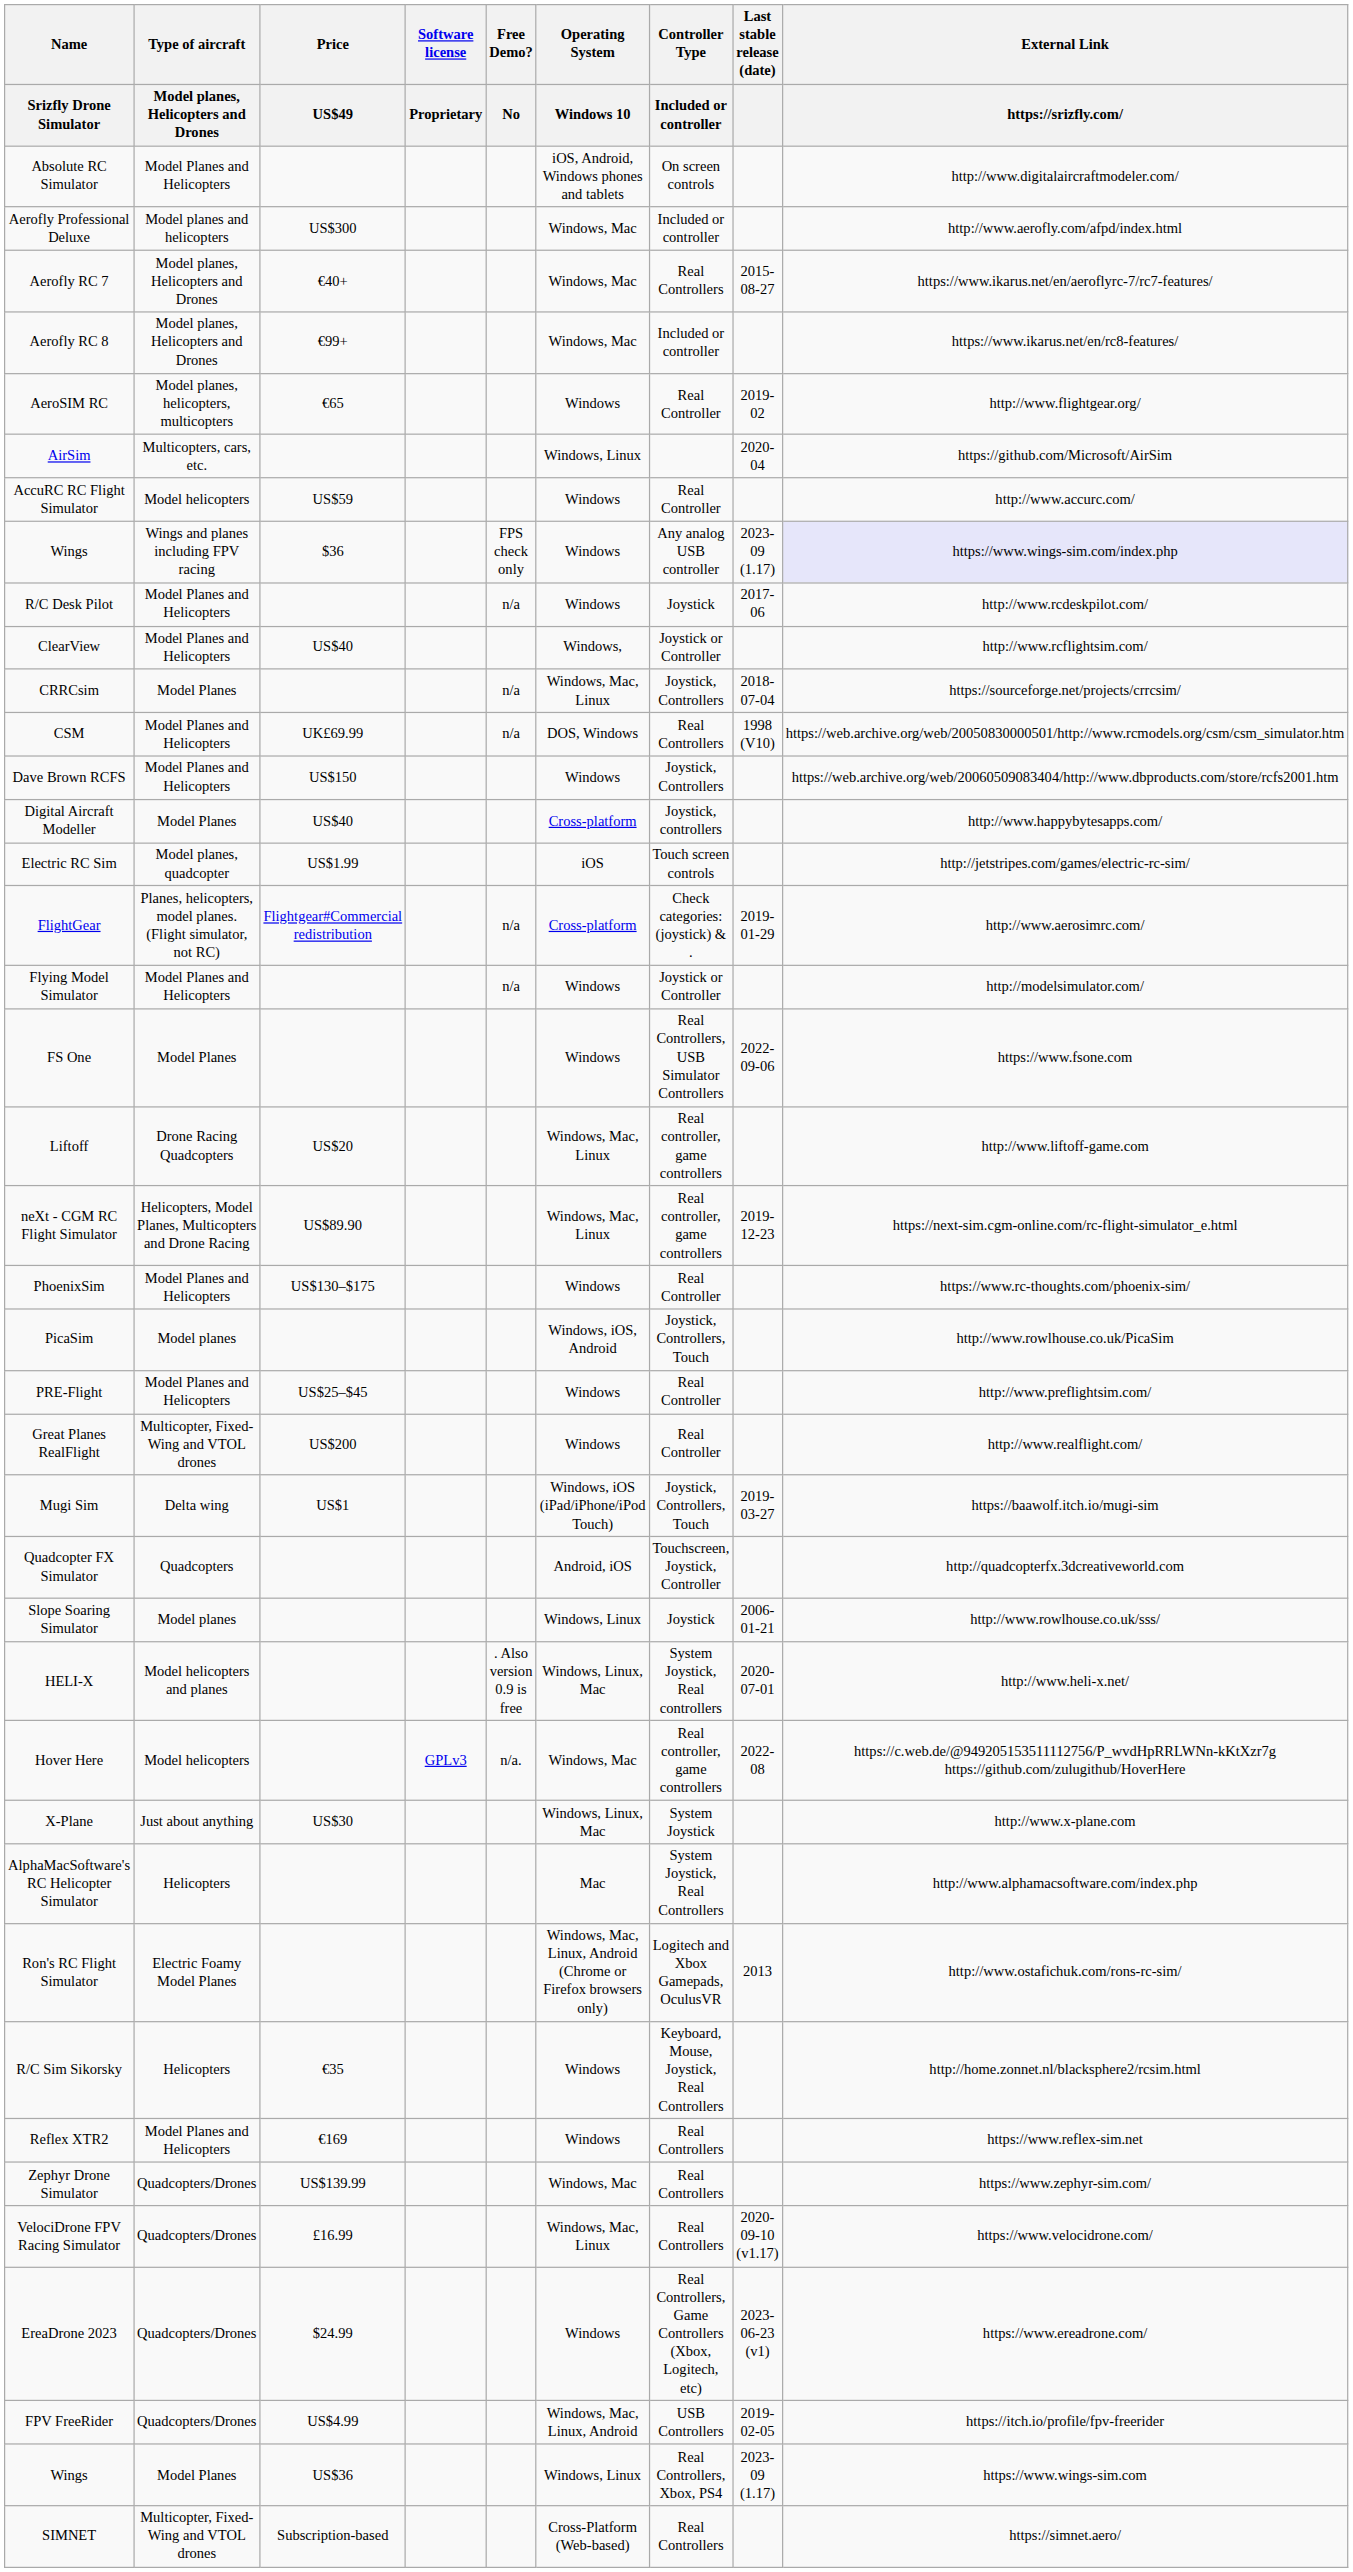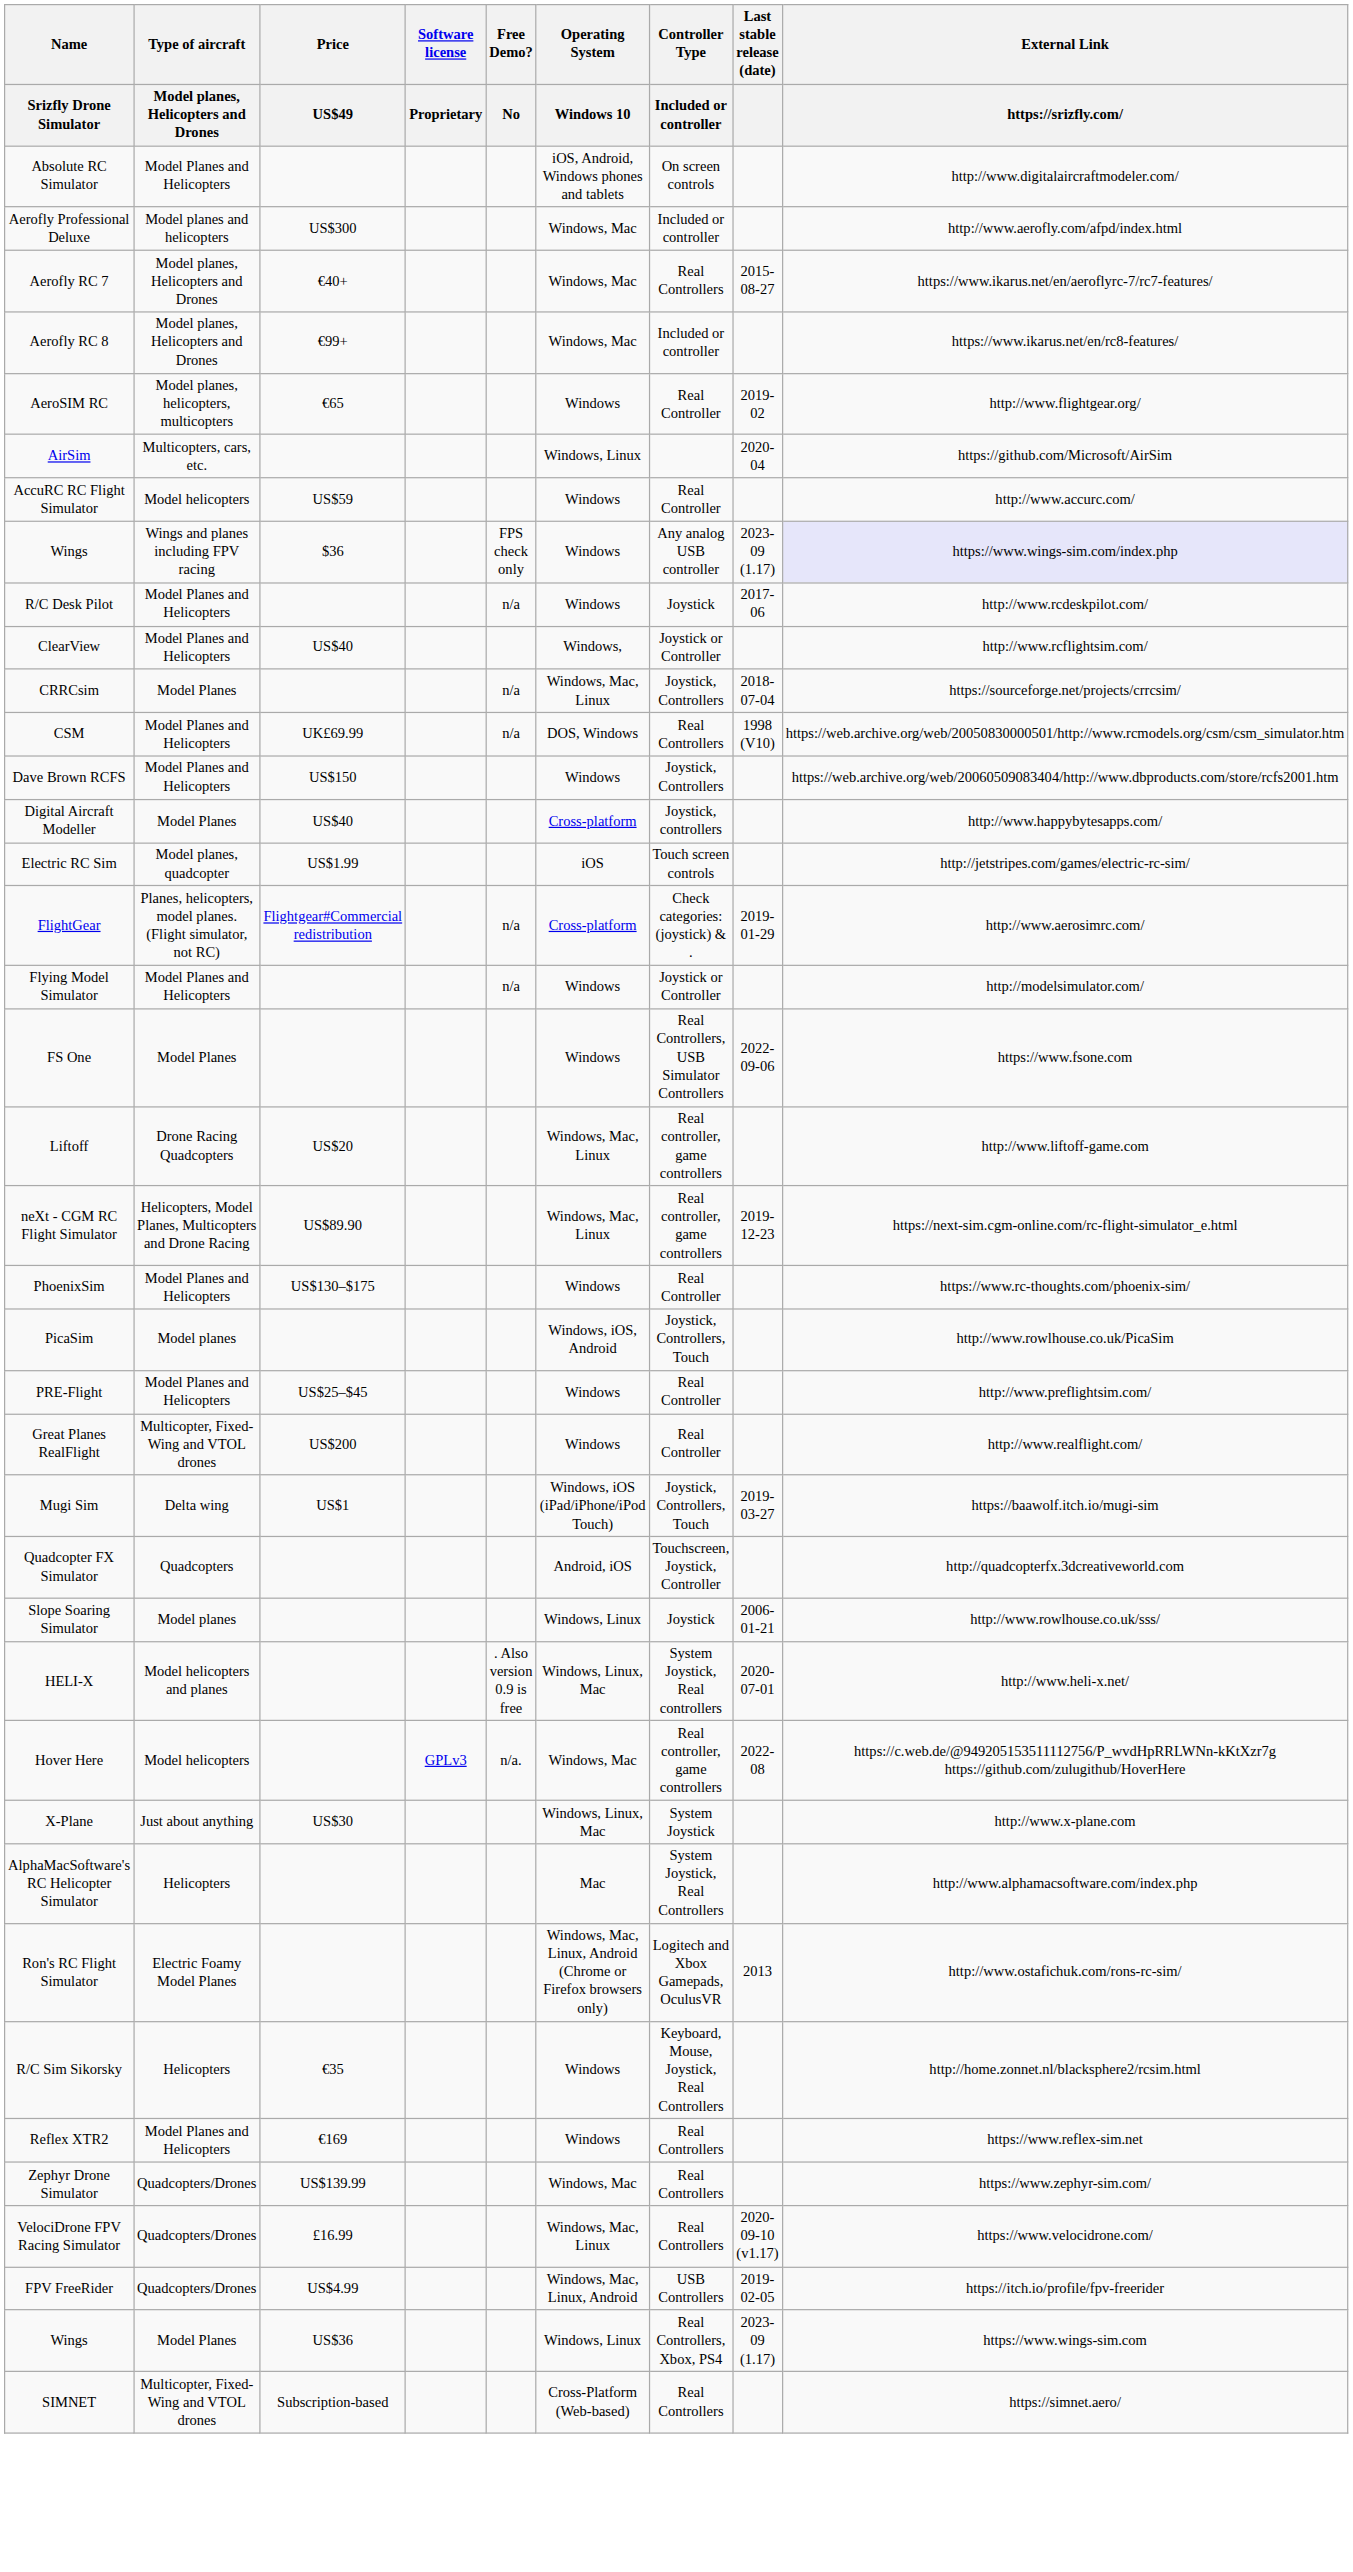 <table class="wikitable sortable" style="font-size:75%; width:80%; text-align:center;">
 <tr>
 <th>Name</th>
 <th>Type of aircraft</th>
 <th>Price</th>
 <th><a href='#'>Software license</a></th>
 <th>Free Demo?</th>
 <th>Operating System</th>
 <th>Controller Type</th>
 <th>Last stable release (date)</th>
 <th>External Link</th>
 </tr>
 <tr>
 <th>Srizfly Drone Simulator</th>
 <th>Model planes, Helicopters and Drones</th>
 <th>US$49</th>
 <th>Proprietary</th>
 <th>No</th>
 <th>Windows 10</th>
 <th>Included or controller</th>
 <th></th>
 <th>https://srizfly.com/</th>
 </tr>
 <tr>
 <td>Absolute RC Simulator</td>
 <td>Model Planes and Helicopters</td>
 <td></td>
 <td></td>
 <td></td>
 <td>iOS, Android, Windows phones and tablets</td>
 <td>On screen controls</td>
 <td></td>
 <td>http://www.digitalaircraftmodeler.com/</td>
 </tr>
 <tr>
 <td>Aerofly Professional Deluxe</td>
 <td>Model planes and helicopters</td>
 <td>US$300</td>
 <td></td>
 <td></td>
 <td>Windows, Mac</td>
 <td>Included or controller</td>
 <td></td>
 <td>http://www.aerofly.com/afpd/index.html</td>
 </tr>
 <tr>
 <td>Aerofly RC 7</td>
 <td>Model planes, Helicopters and Drones</td>
 <td>€40+</td>
 <td></td>
 <td></td>
 <td>Windows, Mac</td>
 <td>Real Controllers</td>
 <td>2015-08-27</td>
 <td>https://www.ikarus.net/en/aeroflyrc-7/rc7-features/</td>
 </tr>
 <tr>
 <td>Aerofly RC 8</td>
 <td>Model planes, Helicopters and Drones</td>
 <td>€99+</td>
 <td></td>
 <td></td>
 <td>Windows, Mac</td>
 <td>Included or controller</td>
 <td></td>
 <td>https://www.ikarus.net/en/rc8-features/</td>
 </tr>
 <tr>
 <td>AeroSIM RC</td>
 <td>Model planes, helicopters, multicopters</td>
 <td>€65</td>
 <td></td>
 <td></td>
 <td>Windows</td>
 <td>Real Controller</td>
 <td>2019-02</td>
 <td>http://www.flightgear.org/</td>
 </tr>
 <tr>
 <td><a href='#'>AirSim</a></td>
 <td>Multicopters, cars, etc.</td>
 <td></td>
 <td></td>
 <td></td>
 <td>Windows, Linux</td>
 <td></td>
 <td>2020-04</td>
 <td>https://github.com/Microsoft/AirSim</td>
 </tr>
 <tr>
 <td>AccuRC RC Flight Simulator</td>
 <td>Model helicopters</td>
 <td>US$59</td>
 <td></td>
 <td></td>
 <td>Windows</td>
 <td>Real Controller</td>
 <td></td>
 <td>http://www.accurc.com/</td>
 </tr>
 <tr>
 <td>Wings</td>
 <td>Wings and planes including FPV racing</td>
 <td>$36</td>
 <td></td>
 <td>FPS check only</td>
 <td>Windows</td>
 <td>Any analog USB controller</td>
 <td>2023-09 (1.17)</td>
 <td style="background: lavender;">https://www.wings-sim.com/index.php</td>
 </tr>
 <tr>
 <td>R/C Desk Pilot</td>
 <td>Model Planes and Helicopters</td>
 <td></td>
 <td></td>
 <td>n/a</td>
 <td>Windows</td>
 <td>Joystick</td>
 <td>2017-06</td>
 <td>http://www.rcdeskpilot.com/</td>
 </tr>
 <tr>
 <td>ClearView</td>
 <td>Model Planes and Helicopters</td>
 <td>US$40</td>
 <td></td>
 <td></td>
 <td>Windows,</td>
 <td>Joystick or Controller</td>
 <td></td>
 <td>http://www.rcflightsim.com/</td>
 </tr>
 <tr>
 <td>CRRCsim</td>
 <td>Model Planes</td>
 <td></td>
 <td></td>
 <td>n/a</td>
 <td>Windows, Mac, Linux</td>
 <td>Joystick, Controllers</td>
 <td>2018-07-04</td>
 <td>https://sourceforge.net/projects/crrcsim/</td>
 </tr>
 <tr>
 <td>CSM</td>
 <td>Model Planes and Helicopters</td>
 <td>UK£69.99</td>
 <td></td>
 <td>n/a</td>
 <td>DOS, Windows</td>
 <td>Real Controllers</td>
 <td>1998 (V10)</td>
 <td>https://web.archive.org/web/20050830000501/http://www.rcmodels.org/csm/csm_simulator.htm</td>
 </tr>
 <tr>
 <td>Dave Brown RCFS</td>
 <td>Model Planes and Helicopters</td>
 <td>US$150</td>
 <td></td>
 <td></td>
 <td>Windows</td>
 <td>Joystick, Controllers</td>
 <td></td>
 <td>https://web.archive.org/web/20060509083404/http://www.dbproducts.com/store/rcfs2001.htm</td>
 </tr>
 <tr>
 <td>Digital Aircraft Modeller</td>
 <td>Model Planes</td>
 <td>US$40</td>
 <td></td>
 <td></td>
 <td><a href='#'>Cross-platform</a></td>
 <td>Joystick, controllers</td>
 <td></td>
 <td>http://www.happybytesapps.com/</td>
 </tr>
 <tr>
 <td>Electric RC Sim</td>
 <td>Model planes, quadcopter</td>
 <td>US$1.99</td>
 <td></td>
 <td></td>
 <td>iOS</td>
 <td>Touch screen controls</td>
 <td></td>
 <td>http://jetstripes.com/games/electric-rc-sim/</td>
 </tr>
 <tr>
 <td><a href='#'>FlightGear</a></td>
 <td>Planes, helicopters, model planes. (Flight simulator, not RC)</td>
 <td> <a href='#'>Flightgear#Commercial redistribution</a></td>
 <td></td>
 <td>n/a</td>
 <td><a href='#'>Cross-platform</a></td>
 <td>Check categories:  (joystick) & .</td>
 <td>2019-01-29</td>
 <td>http://www.aerosimrc.com/</td>
 </tr>
 <tr>
 <td>Flying Model Simulator</td>
 <td>Model Planes and Helicopters</td>
 <td></td>
 <td></td>
 <td>n/a</td>
 <td>Windows</td>
 <td>Joystick or Controller</td>
 <td></td>
 <td>http://modelsimulator.com/</td>
 </tr>
 <tr>
 <td>FS One</td>
 <td>Model Planes</td>
 <td></td>
 <td></td>
 <td></td>
 <td>Windows</td>
 <td>Real Controllers, USB Simulator Controllers</td>
 <td>2022-09-06</td>
 <td>https://www.fsone.com</td>
 </tr>
 <tr>
 <td>Liftoff</td>
 <td>Drone Racing Quadcopters</td>
 <td>US$20</td>
 <td></td>
 <td></td>
 <td>Windows, Mac, Linux</td>
 <td>Real controller, game controllers</td>
 <td></td>
 <td>http://www.liftoff-game.com</td>
 </tr>
 <tr>
 <td>neXt - CGM RC Flight Simulator</td>
 <td>Helicopters, Model Planes, Multicopters and Drone Racing</td>
 <td>US$89.90</td>
 <td></td>
 <td></td>
 <td>Windows, Mac, Linux</td>
 <td>Real controller, game controllers</td>
 <td>2019-12-23</td>
 <td>https://next-sim.cgm-online.com/rc-flight-simulator_e.html</td>
 </tr>
 <tr>
 <td>PhoenixSim</td>
 <td>Model Planes and Helicopters</td>
 <td>US$130–$175</td>
 <td></td>
 <td></td>
 <td>Windows</td>
 <td>Real Controller</td>
 <td></td>
 <td>https://www.rc-thoughts.com/phoenix-sim/</td>
 </tr>
 <tr>
 <td>PicaSim</td>
 <td>Model planes</td>
 <td></td>
 <td></td>
 <td></td>
 <td>Windows, iOS, Android</td>
 <td>Joystick, Controllers, Touch</td>
 <td></td>
 <td>http://www.rowlhouse.co.uk/PicaSim</td>
 </tr>
 <tr>
 <td>PRE-Flight</td>
 <td>Model Planes and Helicopters</td>
 <td>US$25–$45</td>
 <td></td>
 <td></td>
 <td>Windows</td>
 <td>Real Controller</td>
 <td></td>
 <td>http://www.preflightsim.com/</td>
 </tr>
 <tr>
 <td>Great Planes RealFlight</td>
 <td>Multicopter, Fixed-Wing and VTOL drones</td>
 <td>US$200</td>
 <td></td>
 <td></td>
 <td>Windows</td>
 <td>Real Controller</td>
 <td></td>
 <td>http://www.realflight.com/</td>
 </tr>
 <tr>
 <td>Mugi Sim</td>
 <td>Delta wing</td>
 <td>US$1</td>
 <td></td>
 <td></td>
 <td>Windows, iOS (iPad/iPhone/iPod Touch)</td>
 <td>Joystick, Controllers, Touch</td>
 <td>2019-03-27</td>
 <td>https://baawolf.itch.io/mugi-sim</td>
 </tr>
 <tr>
 <td>Quadcopter FX Simulator</td>
 <td>Quadcopters</td>
 <td></td>
 <td></td>
 <td></td>
 <td>Android, iOS</td>
 <td>Touchscreen, Joystick, Controller</td>
 <td></td>
 <td>http://quadcopterfx.3dcreativeworld.com</td>
 </tr>
 <tr>
 <td>Slope Soaring Simulator</td>
 <td>Model planes</td>
 <td></td>
 <td></td>
 <td></td>
 <td>Windows, Linux</td>
 <td>Joystick</td>
 <td>2006-01-21</td>
 <td>http://www.rowlhouse.co.uk/sss/</td>
 </tr>
 <tr>
 <td>HELI-X</td>
 <td>Model helicopters and planes</td>
 <td></td>
 <td></td>
 <td>. Also version 0.9 is free</td>
 <td>Windows, Linux, Mac</td>
 <td>System Joystick, Real controllers</td>
 <td>2020-07-01</td>
 <td>http://www.heli-x.net/</td>
 </tr>
 <tr>
 <td>Hover Here</td>
 <td>Model helicopters</td>
 <td></td>
 <td><a href='#'>GPLv3</a></td>
 <td>n/a.</td>
 <td>Windows, Mac</td>
 <td>Real controller, game controllers</td>
 <td>2022-08</td>
 <td>https://c.web.de/@949205153511112756/P_wvdHpRRLWNn-kKtXzr7g https://github.com/zulugithub/HoverHere</td>
 </tr>
 <tr>
 <td>X-Plane</td>
 <td>Just about anything</td>
 <td>US$30</td>
 <td></td>
 <td></td>
 <td>Windows, Linux, Mac</td>
 <td>System Joystick</td>
 <td></td>
 <td>http://www.x-plane.com</td>
 </tr>
 <tr>
 <td>AlphaMacSoftware's RC Helicopter Simulator</td>
 <td>Helicopters</td>
 <td></td>
 <td></td>
 <td></td>
 <td>Mac</td>
 <td>System Joystick, Real Controllers</td>
 <td></td>
 <td>http://www.alphamacsoftware.com/index.php</td>
 </tr>
 <tr>
 <td>Ron's RC Flight Simulator</td>
 <td>Electric Foamy Model Planes</td>
 <td></td>
 <td></td>
 <td></td>
 <td>Windows, Mac, Linux, Android (Chrome or Firefox browsers only)</td>
 <td>Logitech and Xbox Gamepads, OculusVR</td>
 <td>2013</td>
 <td>http://www.ostafichuk.com/rons-rc-sim/</td>
 </tr>
 <tr>
 <td>R/C Sim Sikorsky</td>
 <td>Helicopters</td>
 <td>€35</td>
 <td></td>
 <td></td>
 <td>Windows</td>
 <td>Keyboard, Mouse, Joystick, Real Controllers</td>
 <td></td>
 <td>http://home.zonnet.nl/blacksphere2/rcsim.html</td>
 </tr>
 <tr>
 <td>Reflex XTR2</td>
 <td>Model Planes and Helicopters</td>
 <td>€169</td>
 <td></td>
 <td></td>
 <td>Windows</td>
 <td>Real Controllers</td>
 <td></td>
 <td>https://www.reflex-sim.net</td>
 </tr>
 <tr>
 <td>Zephyr Drone Simulator</td>
 <td>Quadcopters/Drones</td>
 <td>US$139.99</td>
 <td></td>
 <td></td>
 <td>Windows, Mac</td>
 <td>Real Controllers</td>
 <td></td>
 <td>https://www.zephyr-sim.com/</td>
 </tr>
 <tr>
 <td>VelociDrone FPV Racing Simulator</td>
 <td>Quadcopters/Drones</td>
 <td>£16.99</td>
 <td></td>
 <td></td>
 <td>Windows, Mac, Linux</td>
 <td>Real Controllers</td>
 <td>2020-09-10 (v1.17)</td>
 <td>https://www.velocidrone.com/</td>
 </tr>
 <tr>
-<td>EreaDrone 2023</td>
-<td>Quadcopters/Drones</td>
-<td>$24.99</td>
-<td></td>
-<td></td>
-<td>Windows</td>
-<td>Real Controllers, Game Controllers (Xbox, Logitech, etc)</td>
-<td>2023-06-23 (v1)</td>
-<td>https://www.ereadrone.com/</td>
-</tr>
-<tr>
 <td>FPV FreeRider</td>
 <td>Quadcopters/Drones</td>
 <td>US$4.99</td>
 <td></td>
 <td></td>
 <td>Windows, Mac, Linux, Android</td>
 <td>USB Controllers</td>
 <td>2019-02-05</td>
 <td>https://itch.io/profile/fpv-freerider</td>
 </tr>
 <tr>
 <td>Wings</td>
 <td>Model Planes</td>
 <td>US$36</td>
 <td></td>
 <td></td>
 <td>Windows, Linux</td>
 <td>Real Controllers, Xbox, PS4</td>
 <td>2023-09 (1.17)</td>
 <td>https://www.wings-sim.com</td>
 </tr>
 <tr>
 <td>SIMNET</td>
 <td>Multicopter, Fixed-Wing and VTOL drones</td>
 <td>Subscription-based</td>
 <td></td>
 <td></td>
 <td>Cross-Platform (Web-based)</td>
 <td>Real Controllers</td>
 <td></td>
 <td>https://simnet.aero/</td>
 </tr>
 </table>
